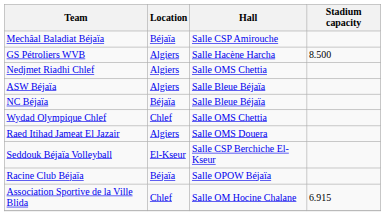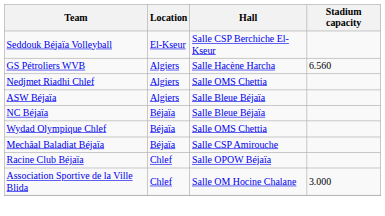 <table class="wikitable sortable" style="text-align: left;">
 <tr>
 <th>Team</th>
 <th>Location</th>
 <th>Hall</th>
 <th>Stadium capacity</th>
 </tr>
 <tr>
-<td><a href='#'>Mechâal Baladiat Béjaïa</a></td>
-<td><a href='#'>Béjaïa</a></td>
-<td><a href='#'>Salle CSP Amirouche</a></td>
+<td><a href='#'>Seddouk Béjaïa Volleyball</a></td>
+<td><a href='#'>El-Kseur</a></td>
+<td><a href='#'>Salle CSP Berchiche El-Kseur</a></td>
 <td></td>
 </tr>
 <tr>
 <td><a href='#'>GS Pétroliers WVB</a></td>
 <td><a href='#'>Algiers</a></td>
 <td><a href='#'>Salle Hacène Harcha</a></td>
-<td>8.500</td>
+<td>6.560</td>
 </tr>
 <tr>
 <td><a href='#'>Nedjmet Riadhi Chlef</a></td>
 <td><a href='#'>Algiers</a></td>
 <td><a href='#'>Salle OMS Chettia</a></td>
 <td></td>
 </tr>
 <tr>
 <td><a href='#'>ASW Béjaïa</a></td>
 <td><a href='#'>Algiers</a></td>
 <td><a href='#'>Salle Bleue Béjaïa</a></td>
 <td></td>
 </tr>
 <tr>
 <td><a href='#'>NC Béjaïa</a></td>
 <td><a href='#'>Béjaïa</a></td>
 <td><a href='#'>Salle Bleue Béjaïa</a></td>
 <td></td>
 </tr>
 <tr>
 <td><a href='#'>Wydad Olympique Chlef</a></td>
-<td><a href='#'>Chlef</a></td>
+<td><a href='#'>Béjaïa</a></td>
 <td><a href='#'>Salle OMS Chettia</a></td>
 <td></td>
 </tr>
 <tr>
-<td><a href='#'>Raed Itihad Jameat El Jazair</a></td>
-<td><a href='#'>Algiers</a></td>
-<td><a href='#'>Salle OMS Douera</a></td>
-<td></td>
-</tr>
-<tr>
-<td><a href='#'>Seddouk Béjaïa Volleyball</a></td>
-<td><a href='#'>El-Kseur</a></td>
-<td><a href='#'>Salle CSP Berchiche El-Kseur</a></td>
+<td><a href='#'>Mechâal Baladiat Béjaïa</a></td>
+<td><a href='#'>Béjaïa</a></td>
+<td><a href='#'>Salle CSP Amirouche</a></td>
 <td></td>
 </tr>
 <tr>
 <td><a href='#'>Racine Club Béjaïa</a></td>
-<td><a href='#'>Béjaïa</a></td>
+<td><a href='#'>Chlef</a></td>
 <td><a href='#'>Salle OPOW Béjaïa</a></td>
 <td></td>
 </tr>
 <tr>
 <td><a href='#'>Association Sportive de la Ville Blida</a></td>
 <td><a href='#'>Chlef</a></td>
 <td><a href='#'>Salle OM Hocine Chalane</a></td>
-<td>6.915</td>
+<td>3.000</td>
 </tr>
 <tr>
 </tr>
 </table>
